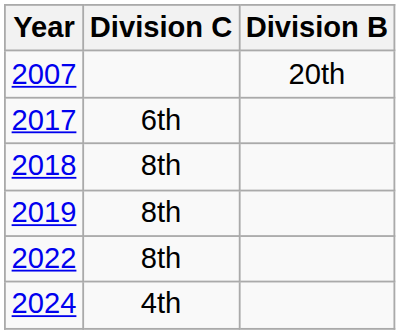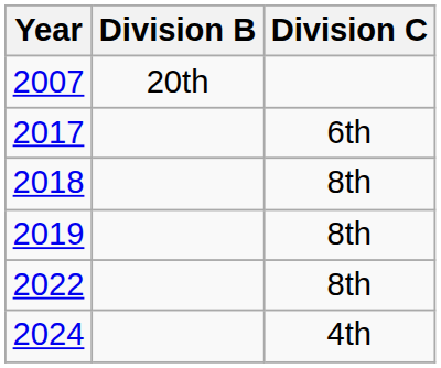 <table class="wikitable" style="text-align:center">
 <tr>
 <th>Year</th>
+<th>Division B</th>
 <th>Division C</th>
-<th>Division B</th>
 </tr>
 <tr>
 <td><a href='#'>2007</a></td>
+<td>20th</td>
 <td></td>
-<td>20th</td>
 </tr>
 <tr>
 <td><a href='#'>2017</a></td>
+<td></td>
 <td>6th</td>
-<td></td>
 </tr>
 <tr>
 <td><a href='#'>2018</a></td>
+<td></td>
 <td>8th</td>
-<td></td>
 </tr>
 <tr>
 <td><a href='#'>2019</a></td>
+<td></td>
 <td>8th</td>
-<td></td>
 </tr>
 <tr>
 <td><a href='#'>2022</a></td>
+<td></td>
 <td>8th</td>
-<td></td>
 </tr>
 <tr>
 <td><a href='#'>2024</a></td>
+<td></td>
 <td>4th</td>
-<td></td>
 </tr>
 </table>
